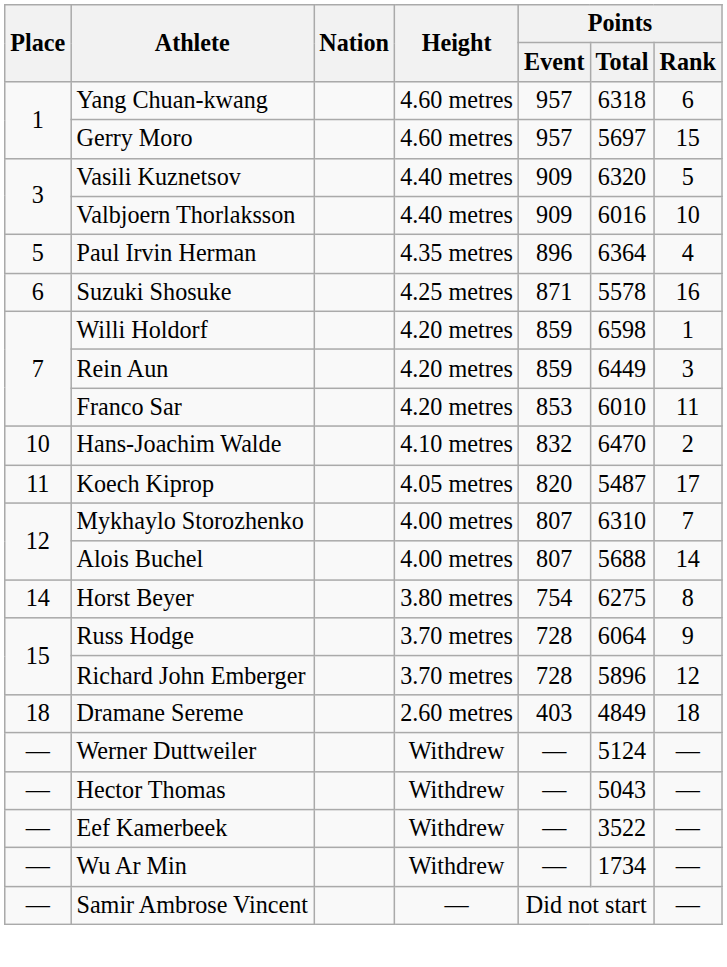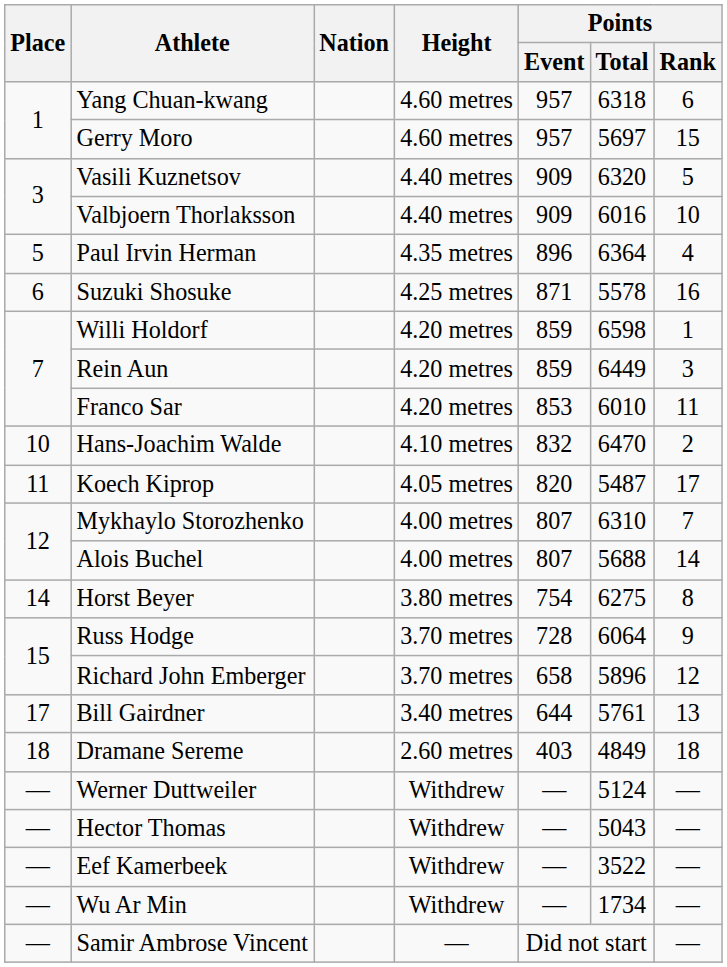 <table class=wikitable>
 <tr>
 <th rowspan=2>Place</th>
 <th rowspan=2>Athlete</th>
 <th rowspan=2>Nation</th>
 <th rowspan=2>Height</th>
 <th colspan=3>Points</th>
 </tr>
 <tr>
 <th>Event</th>
 <th>Total</th>
 <th>Rank</th>
 </tr>
 <tr align=center>
 <td rowspan=2>1</td>
 <td align=left>Yang Chuan-kwang</td>
 <td align=left></td>
 <td>4.60 metres</td>
 <td>957</td>
 <td>6318</td>
 <td>6</td>
 </tr>
 <tr align=center>
 <td align=left>Gerry Moro</td>
 <td align=left></td>
 <td>4.60 metres</td>
 <td>957</td>
 <td>5697</td>
 <td>15</td>
 </tr>
 <tr align=center>
 <td rowspan=2>3</td>
 <td align=left>Vasili Kuznetsov</td>
 <td align=left></td>
 <td>4.40 metres</td>
 <td>909</td>
 <td>6320</td>
 <td>5</td>
 </tr>
 <tr align=center>
 <td align=left>Valbjoern Thorlaksson</td>
 <td align=left></td>
 <td>4.40 metres</td>
 <td>909</td>
 <td>6016</td>
 <td>10</td>
 </tr>
 <tr align=center>
 <td>5</td>
 <td align=left>Paul Irvin Herman</td>
 <td align=left></td>
 <td>4.35 metres</td>
 <td>896</td>
 <td>6364</td>
 <td>4</td>
 </tr>
 <tr align=center>
 <td>6</td>
 <td align=left>Suzuki Shosuke</td>
 <td align=left></td>
 <td>4.25 metres</td>
 <td>871</td>
 <td>5578</td>
 <td>16</td>
 </tr>
 <tr align=center>
 <td rowspan=3>7</td>
 <td align=left>Willi Holdorf</td>
 <td align=left></td>
 <td>4.20 metres</td>
 <td>859</td>
 <td>6598</td>
 <td>1</td>
 </tr>
 <tr align=center>
 <td align=left>Rein Aun</td>
 <td align=left></td>
 <td>4.20 metres</td>
 <td>859</td>
 <td>6449</td>
 <td>3</td>
 </tr>
 <tr align=center>
 <td align=left>Franco Sar</td>
 <td align=left></td>
 <td>4.20 metres</td>
 <td>853</td>
 <td>6010</td>
 <td>11</td>
 </tr>
 <tr align=center>
 <td>10</td>
 <td align=left>Hans-Joachim Walde</td>
 <td align=left></td>
 <td>4.10 metres</td>
 <td>832</td>
 <td>6470</td>
 <td>2</td>
 </tr>
 <tr align=center>
 <td>11</td>
 <td align=left>Koech Kiprop</td>
 <td align=left></td>
 <td>4.05 metres</td>
 <td>820</td>
 <td>5487</td>
 <td>17</td>
 </tr>
 <tr align=center>
 <td rowspan=2>12</td>
 <td align=left>Mykhaylo Storozhenko</td>
 <td align=left></td>
 <td>4.00 metres</td>
 <td>807</td>
 <td>6310</td>
 <td>7</td>
 </tr>
 <tr align=center>
 <td align=left>Alois Buchel</td>
 <td align=left></td>
 <td>4.00 metres</td>
 <td>807</td>
 <td>5688</td>
 <td>14</td>
 </tr>
 <tr align=center>
 <td>14</td>
 <td align=left>Horst Beyer</td>
 <td align=left></td>
 <td>3.80 metres</td>
 <td>754</td>
 <td>6275</td>
 <td>8</td>
 </tr>
 <tr align=center>
 <td rowspan=2>15</td>
 <td align=left>Russ Hodge</td>
 <td align=left></td>
 <td>3.70 metres</td>
 <td>728</td>
 <td>6064</td>
 <td>9</td>
 </tr>
 <tr align=center>
 <td align=left>Richard John Emberger</td>
 <td align=left></td>
 <td>3.70 metres</td>
-<td>728</td>
+<td>658</td>
 <td>5896</td>
 <td>12</td>
+</tr>
+<tr align=center>
+<td>17</td>
+<td align=left>Bill Gairdner</td>
+<td align=left></td>
+<td>3.40 metres</td>
+<td>644</td>
+<td>5761</td>
+<td>13</td>
 </tr>
 <tr align=center>
 <td>18</td>
 <td align=left>Dramane Sereme</td>
 <td align=left></td>
 <td>2.60 metres</td>
 <td>403</td>
 <td>4849</td>
 <td>18</td>
 </tr>
 <tr align=center>
 <td>—</td>
 <td align=left>Werner Duttweiler</td>
 <td align=left></td>
 <td>Withdrew</td>
 <td>—</td>
 <td>5124</td>
 <td>—</td>
 </tr>
 <tr align=center>
 <td>—</td>
 <td align=left>Hector Thomas</td>
 <td align=left></td>
 <td>Withdrew</td>
 <td>—</td>
 <td>5043</td>
 <td>—</td>
 </tr>
 <tr align=center>
 <td>—</td>
 <td align=left>Eef Kamerbeek</td>
 <td align=left></td>
 <td>Withdrew</td>
 <td>—</td>
 <td>3522</td>
 <td>—</td>
 </tr>
 <tr align=center>
 <td>—</td>
 <td align=left>Wu Ar Min</td>
 <td align=left></td>
 <td>Withdrew</td>
 <td>—</td>
 <td>1734</td>
 <td>—</td>
 </tr>
 <tr align=center>
 <td>—</td>
 <td align=left>Samir Ambrose Vincent</td>
 <td align=left></td>
 <td>—</td>
 <td colspan=2>Did not start</td>
 <td>—</td>
 </tr>
 </table>
